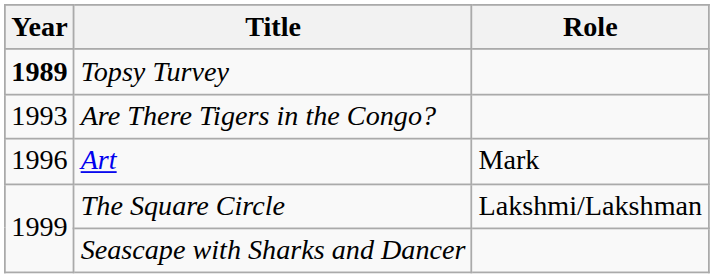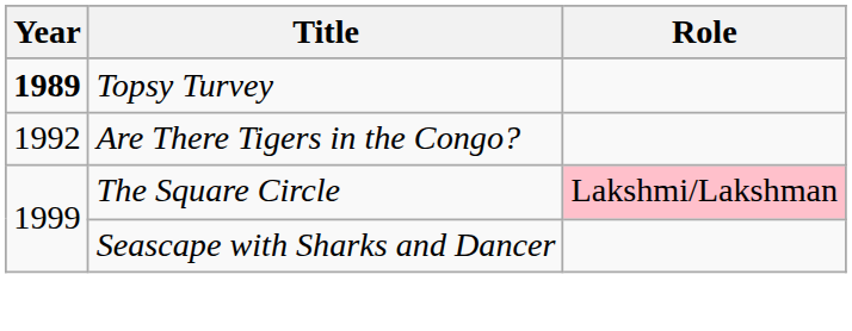 <table class="wikitable">
 <tr style="background:#CCC; text-align:center;">
 <th>Year</th>
 <th>Title</th>
 <th>Role</th>
 </tr>
 <tr>
 <td><strong>1989</strong></td>
 <td><em>Topsy Turvey</em></td>
 <td></td>
 </tr>
 <tr>
-<td>1993</td>
+<td>1992</td>
 <td><em>Are There Tigers in the Congo?</em></td>
 <td></td>
 </tr>
 <tr>
-<td>1996</td>
-<td><em><a href='#'>Art</a></em></td>
-<td>Mark</td>
-</tr>
-<tr>
 <td rowspan= 2>1999</td>
 <td><em>The Square Circle</em></td>
-<td>Lakshmi/Lakshman</td>
+<td style="background: pink;">Lakshmi/Lakshman</td>
 </tr>
 <tr>
 <td><em>Seascape with Sharks and Dancer </em></td>
 <td></td>
 </tr>
 </table>
